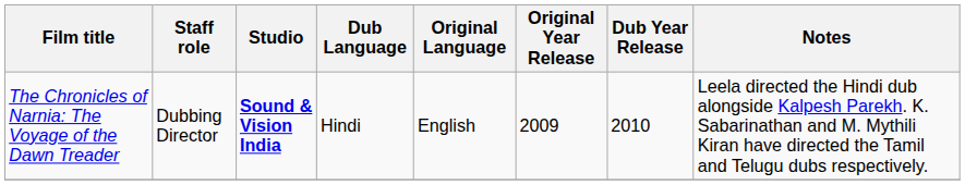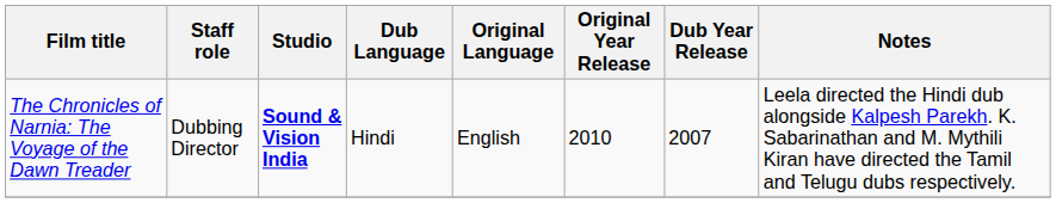 <table class="wikitable">
 <tr>
 <th>Film title</th>
 <th>Staff role</th>
 <th>Studio</th>
 <th>Dub Language</th>
 <th>Original Language</th>
 <th>Original Year Release</th>
 <th>Dub Year Release</th>
 <th>Notes</th>
 </tr>
 <tr>
 <td><em><a href='#'>The Chronicles of Narnia: The Voyage of the Dawn Treader</a></em></td>
 <td>Dubbing Director</td>
 <td><strong><a href='#'>Sound & Vision India</a></strong></td>
 <td>Hindi</td>
 <td>English</td>
-<td>2009</td>
 <td>2010</td>
+<td>2007</td>
 <td>Leela directed the Hindi dub alongside <a href='#'>Kalpesh Parekh</a>. K. Sabarinathan and M. Mythili Kiran have directed the Tamil and Telugu dubs respectively.</td>
 </tr>
 <tr>
 </tr>
 </table>
